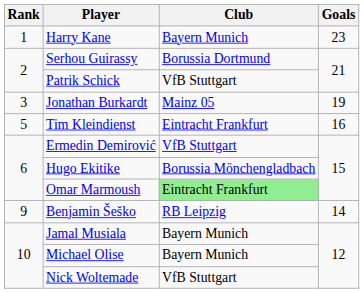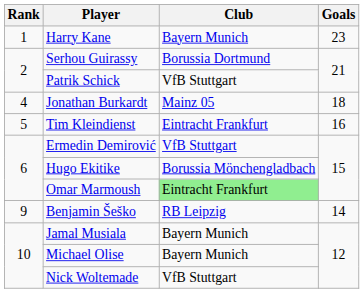 <table class="wikitable sortable" style="text-align:center">
 <tr>
 <th>Rank</th>
 <th>Player</th>
 <th>Club</th>
 <th>Goals</th>
 </tr>
 <tr>
 <td>1</td>
 <td align="left"> <a href='#'>Harry Kane</a></td>
 <td align="left"><a href='#'>Bayern Munich</a></td>
 <td>23</td>
 </tr>
 <tr>
 <td rowspan="2">2</td>
 <td align="left"> <a href='#'>Serhou Guirassy</a></td>
 <td align="left"><a href='#'>Borussia Dortmund</a></td>
 <td rowspan="2">21</td>
 </tr>
 <tr>
 <td align="left"> <a href='#'>Patrik Schick</a></td>
 <td align="left">VfB Stuttgart</td>
 </tr>
 <tr>
-<td>3</td>
+<td>4</td>
 <td align="left"> <a href='#'>Jonathan Burkardt</a></td>
 <td align="left"><a href='#'>Mainz 05</a></td>
-<td>19</td>
+<td>18</td>
 </tr>
 <tr>
 <td>5</td>
 <td align="left"> <a href='#'>Tim Kleindienst</a></td>
 <td align="left"><a href='#'>Eintracht Frankfurt</a></td>
 <td>16</td>
 </tr>
 <tr>
 <td rowspan="3">6</td>
 <td align="left"> <a href='#'>Ermedin Demirović</a></td>
 <td align="left"><a href='#'>VfB Stuttgart</a></td>
 <td rowspan="3">15</td>
 </tr>
 <tr>
 <td align="left"> <a href='#'>Hugo Ekitike</a></td>
 <td align="left"><a href='#'>Borussia Mönchengladbach</a></td>
 </tr>
 <tr>
 <td align="left"> <a href='#'>Omar Marmoush</a></td>
 <td align="left" style="background: lightgreen;">Eintracht Frankfurt</td>
 </tr>
 <tr>
 <td>9</td>
 <td align="left"> <a href='#'>Benjamin Šeško</a></td>
 <td align="left"><a href='#'>RB Leipzig</a></td>
 <td>14</td>
 </tr>
 <tr>
 <td rowspan="3">10</td>
 <td align="left"> <a href='#'>Jamal Musiala</a></td>
 <td align="left">Bayern Munich</td>
 <td rowspan="3">12</td>
 </tr>
 <tr>
 <td align="left"> <a href='#'>Michael Olise</a></td>
 <td align="left">Bayern Munich</td>
 </tr>
 <tr>
 <td align="left"> <a href='#'>Nick Woltemade</a></td>
 <td align="left">VfB Stuttgart</td>
 </tr>
 </table>
